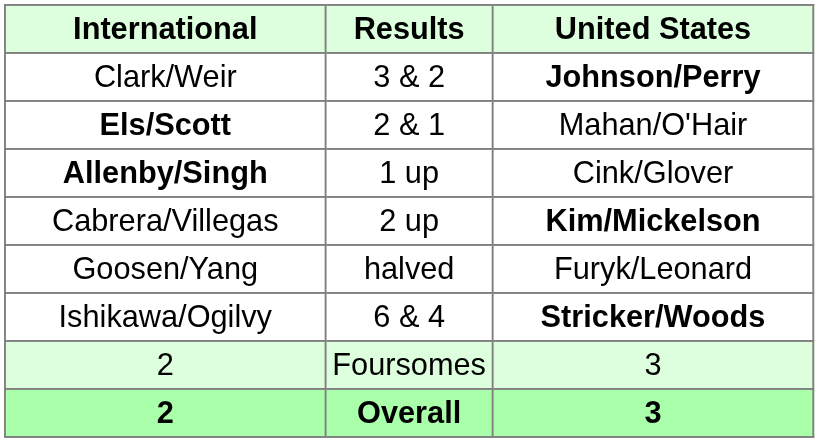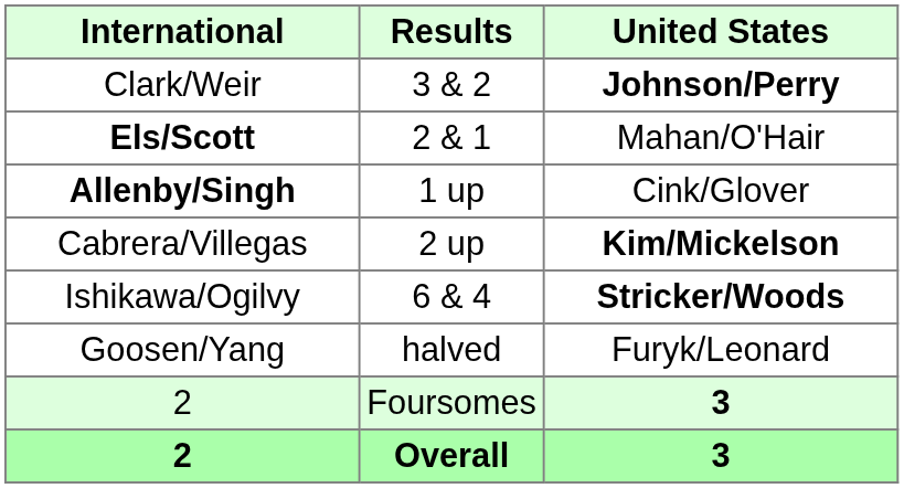 <table border="1" cellpadding="3" style="border-collapse:collapse; text-align:center;">
 <tr style="background:#ddffdd;">
 <th width=160>International</th>
 <th>Results</th>
 <th width=160>United States</th>
 </tr>
 <tr>
 <td>Clark/Weir</td>
 <td>3 & 2</td>
 <td><strong>Johnson/Perry</strong></td>
 </tr>
 <tr>
 <td><strong>Els/Scott</strong></td>
 <td>2 & 1</td>
 <td>Mahan/O'Hair</td>
 </tr>
 <tr>
 <td><strong>Allenby/Singh</strong></td>
 <td>1 up</td>
 <td>Cink/Glover</td>
 </tr>
 <tr>
 <td>Cabrera/Villegas</td>
 <td>2 up</td>
 <td><strong>Kim/Mickelson</strong></td>
 </tr>
 <tr>
+<td>Ishikawa/Ogilvy</td>
+<td>6 & 4</td>
+<td><strong>Stricker/Woods</strong></td>
+</tr>
+<tr>
 <td>Goosen/Yang</td>
 <td>halved</td>
 <td>Furyk/Leonard</td>
 </tr>
-<tr>
-<td>Ishikawa/Ogilvy</td>
-<td>6 & 4</td>
-<td><strong>Stricker/Woods</strong></td>
-</tr>
 <tr style="background:#ddffdd;">
 <td>2</td>
 <td>Foursomes</td>
-<td>3</td>
+<td><strong>3</strong></td>
 </tr>
 <tr style="background:#aaffaa;">
 <th>2</th>
 <th>Overall</th>
 <th>3</th>
 </tr>
 </table>
